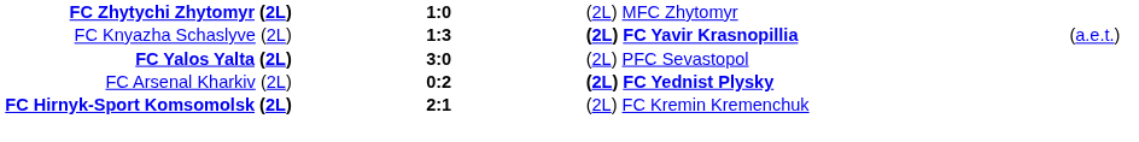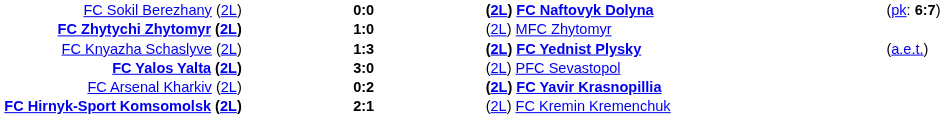 <table width=100% cellspacing=1>
 <tr>
 <th width=20%></th>
 <th width=12%></th>
 <th width=20%></th>
 <th></th>
+</tr>
+<tr style=font-size:90%>
+<td align=right><a href='#'>FC Sokil Berezhany</a> (<a href='#'>2L</a>)</td>
+<td align=center><strong>0:0</strong></td>
+<td><strong>(<a href='#'>2L</a>) <a href='#'>FC Naftovyk Dolyna</a></strong></td>
+<td>(<a href='#'>pk</a>: <strong>6:7</strong>)</td>
 </tr>
 <tr style=font-size:90%>
 <td align=right><strong><a href='#'>FC Zhytychi Zhytomyr</a> (<a href='#'>2L</a>)</strong></td>
 <td align=center><strong>1:0</strong></td>
 <td>(<a href='#'>2L</a>) <a href='#'>MFC Zhytomyr</a></td>
 </tr>
 <tr style=font-size:90%>
 <td align=right><a href='#'>FC Knyazha Schaslyve</a> (<a href='#'>2L</a>)</td>
 <td align=center><strong>1:3</strong></td>
-<td><strong>(<a href='#'>2L</a>) <a href='#'>FC Yavir Krasnopillia</a></strong></td>
+<td><strong>(<a href='#'>2L</a>) <a href='#'>FC Yednist Plysky</a></strong></td>
 <td>(<a href='#'>a.e.t.</a>)</td>
 </tr>
 <tr style=font-size:90%>
 <td align=right><strong><a href='#'>FC Yalos Yalta</a> (<a href='#'>2L</a>)</strong></td>
 <td align=center><strong>3:0</strong></td>
 <td>(<a href='#'>2L</a>) <a href='#'>PFC Sevastopol</a></td>
 </tr>
 <tr style=font-size:90%>
 <td align=right><a href='#'>FC Arsenal Kharkiv</a> (<a href='#'>2L</a>)</td>
 <td align=center><strong>0:2</strong></td>
-<td><strong>(<a href='#'>2L</a>) <a href='#'>FC Yednist Plysky</a></strong></td>
+<td><strong>(<a href='#'>2L</a>) <a href='#'>FC Yavir Krasnopillia</a></strong></td>
 </tr>
 <tr style=font-size:90%>
 <td align=right><strong><a href='#'>FC Hirnyk-Sport Komsomolsk</a> (<a href='#'>2L</a>)</strong></td>
 <td align=center><strong>2:1</strong></td>
 <td>(<a href='#'>2L</a>) <a href='#'>FC Kremin Kremenchuk</a></td>
 </tr>
 </table>
